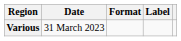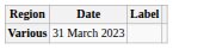 <table class="wikitable plainrowheaders">
 <tr>
 <th scope="col">Region</th>
 <th scope="col">Date</th>
-<th scope="col">Format</th>
 <th scope="col">Label</th>
 <th scope="col"></th>
 </tr>
 <tr>
 <th scope="row">Various</th>
 <td>31 March 2023</td>
 <td></td>
-<td></td>
 <td align="center"></td>
 </tr>
 </table>
